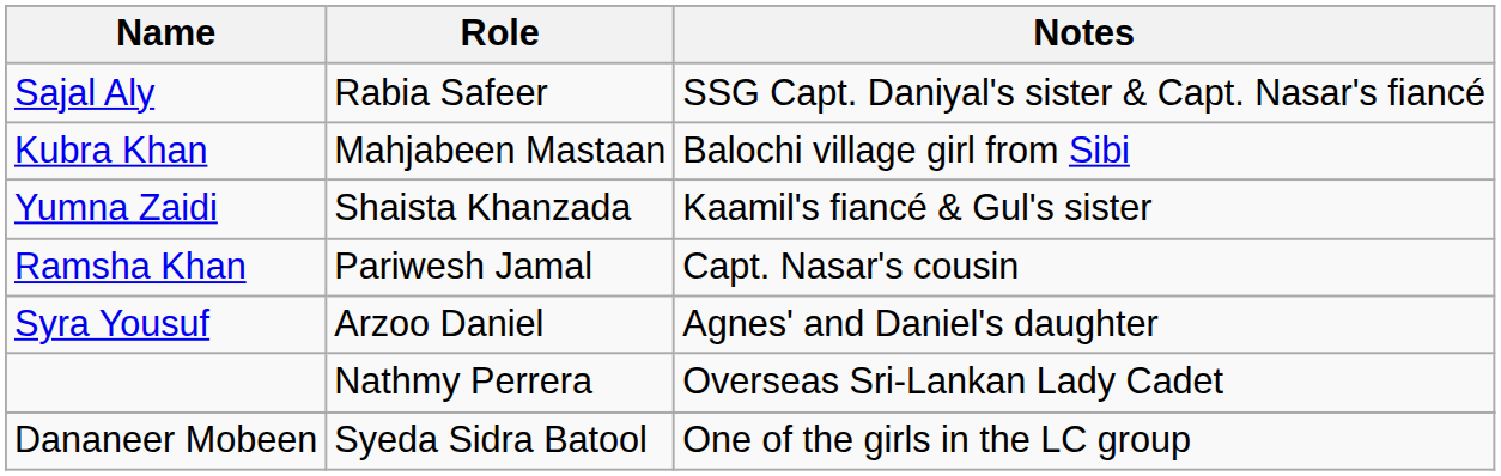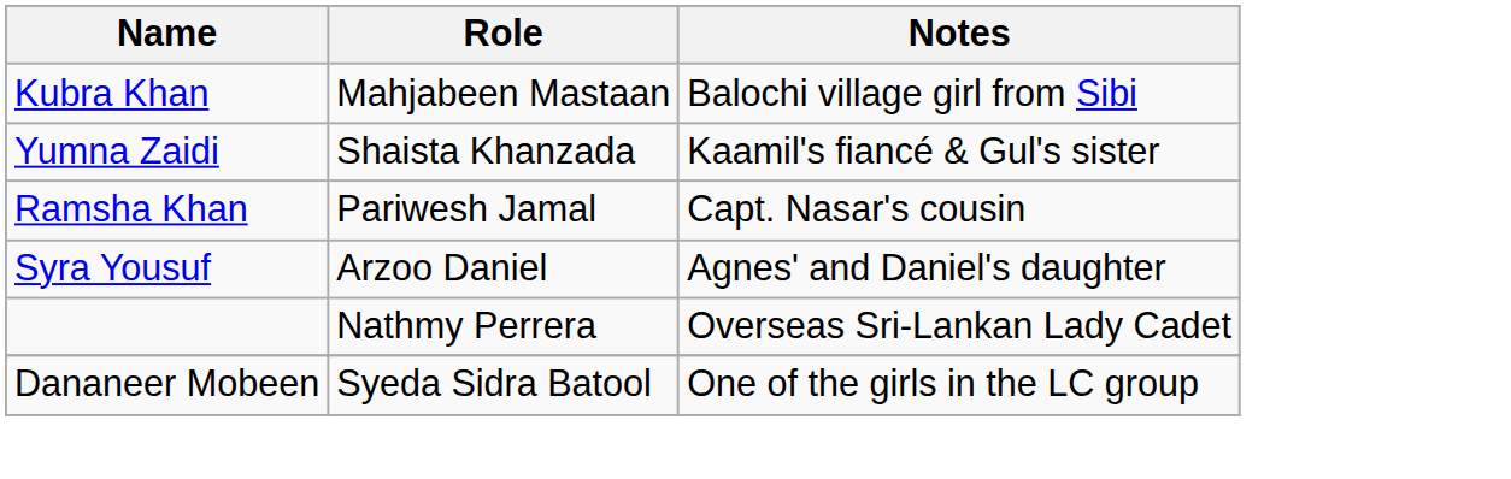 <table class="wikitable">
 <tr>
 <th>Name</th>
 <th>Role</th>
 <th>Notes</th>
-</tr>
-<tr>
-<td><a href='#'>Sajal Aly</a></td>
-<td>Rabia Safeer</td>
-<td>SSG Capt. Daniyal's sister & Capt. Nasar's fiancé</td>
 </tr>
 <tr>
 <td><a href='#'>Kubra Khan</a></td>
 <td>Mahjabeen Mastaan</td>
 <td>Balochi village girl from <a href='#'>Sibi</a></td>
 </tr>
 <tr>
 <td><a href='#'>Yumna Zaidi</a></td>
 <td>Shaista Khanzada</td>
 <td>Kaamil's fiancé & Gul's sister</td>
 </tr>
 <tr>
 <td><a href='#'>Ramsha Khan</a></td>
 <td>Pariwesh Jamal</td>
 <td>Capt. Nasar's cousin</td>
 </tr>
 <tr>
 <td><a href='#'>Syra Yousuf</a></td>
 <td>Arzoo Daniel</td>
 <td>Agnes' and Daniel's daughter</td>
 </tr>
 <tr>
 <td></td>
 <td>Nathmy Perrera</td>
 <td>Overseas Sri-Lankan Lady Cadet</td>
 </tr>
 <tr>
 </tr>
 <tr A Sri Lankan actress and fashion model. She appears in Sri Lankan TV serials. Now, she is performing her role as a military cadet girl in the drama Sinf-e-Aahan. She is just 18 years old from Kandy Sri Lanka>
 </tr>
 <tr>
 <td>Dananeer Mobeen</td>
 <td>Syeda Sidra Batool</td>
 <td>One of the girls in the LC group</td>
 </tr>
 </table>
